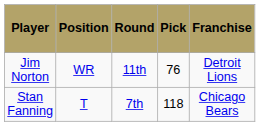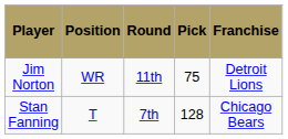 <table class="wikitable" width="45%">
 <tr align="center"  style="background:#B3A369;color:black;">
 <td><strong>Player</strong></td>
 <td><strong>Position</strong></td>
 <td><strong>Round</strong></td>
 <td>  <strong>Pick</strong>  </td>
 <td><strong>Franchise</strong></td>
 </tr>
 <tr align="center" bgcolor="">
 <td><a href='#'>Jim Norton</a></td>
 <td><a href='#'>WR</a></td>
 <td><a href='#'>11th</a></td>
-<td>76</td>
+<td>75</td>
 <td><a href='#'>Detroit Lions</a></td>
 </tr>
 <tr align="center" bgcolor="">
 <td><a href='#'>Stan Fanning</a></td>
 <td><a href='#'>T</a></td>
 <td><a href='#'>7th</a></td>
-<td>118</td>
+<td>128</td>
 <td><a href='#'>Chicago Bears</a></td>
 </tr>
 </table>
